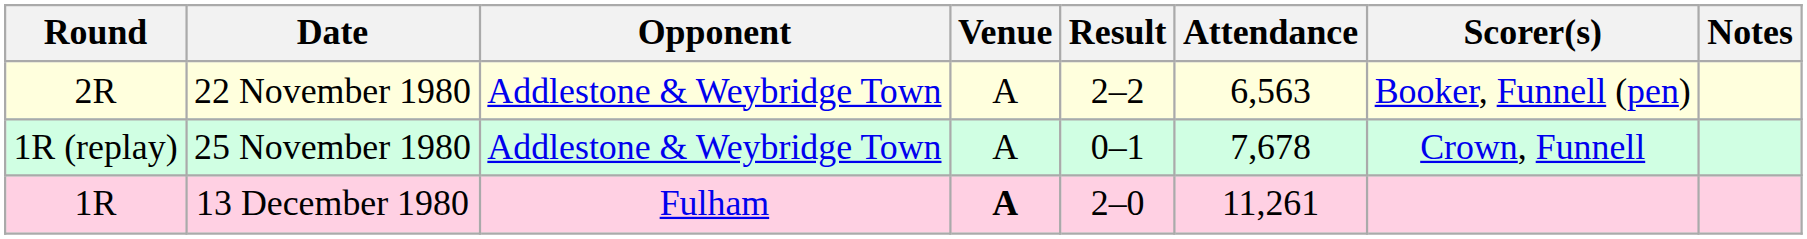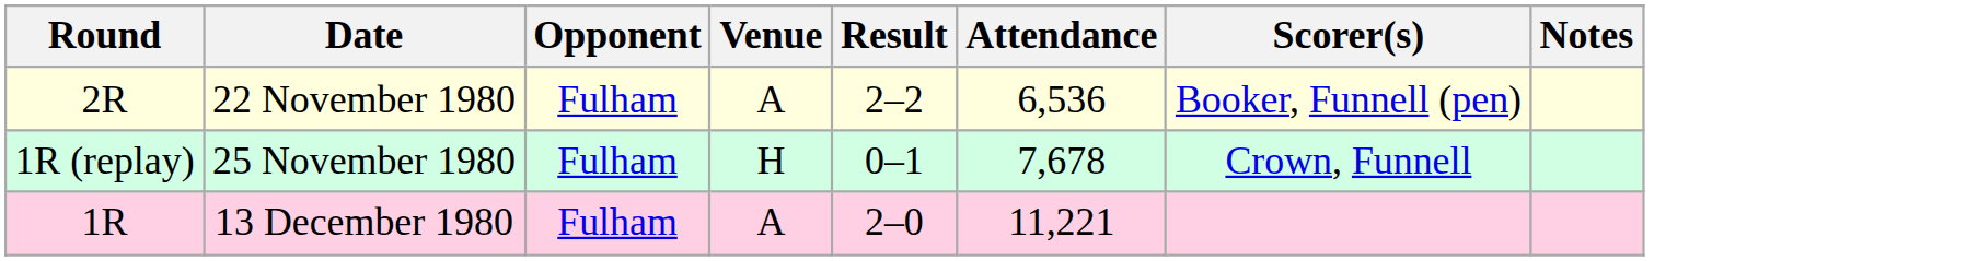 <table style="text-align:center;" class="wikitable sortable">
 <tr>
 <th>Round</th>
 <th>Date</th>
 <th>Opponent</th>
 <th>Venue</th>
 <th>Result</th>
 <th>Attendance</th>
 <th>Scorer(s)</th>
 <th>Notes</th>
 </tr>
 <tr style="background:#ffd;">
 <td>2R</td>
 <td>22 November 1980</td>
-<td><a href='#'>Addlestone & Weybridge Town</a></td>
+<td><a href='#'>Fulham</a></td>
 <td>A</td>
 <td>2–2</td>
-<td>6,563</td>
+<td>6,536</td>
 <td><a href='#'>Booker</a>, <a href='#'>Funnell</a> (<a href='#'>pen</a>)</td>
 <td></td>
 </tr>
 <tr style="background:#d0ffe3;">
 <td>1R (replay)</td>
 <td>25 November 1980</td>
-<td><a href='#'>Addlestone & Weybridge Town</a></td>
-<td>A</td>
+<td><a href='#'>Fulham</a></td>
+<td>H</td>
 <td>0–1</td>
 <td>7,678</td>
 <td><a href='#'>Crown</a>, <a href='#'>Funnell</a></td>
 <td></td>
 </tr>
 <tr style="background:#ffd0e3;">
 <td>1R</td>
 <td>13 December 1980</td>
 <td><a href='#'>Fulham</a></td>
-<td><strong>A</strong></td>
+<td>A</td>
 <td>2–0</td>
-<td>11,261</td>
+<td>11,221</td>
 <td></td>
 <td></td>
 </tr>
 </table>
